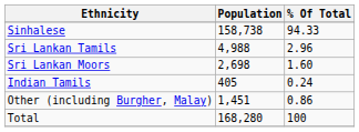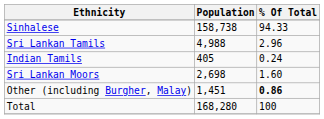 <table class="wikitable">
 <tr>
 <th>Ethnicity</th>
 <th>Population</th>
 <th>% Of Total</th>
 </tr>
 <tr>
 </tr>
 <tr>
 <td><a href='#'>Sinhalese</a></td>
 <td>158,738</td>
 <td>94.33</td>
 </tr>
 <tr>
 <td><a href='#'>Sri Lankan Tamils</a></td>
 <td>4,988</td>
 <td>2.96</td>
 </tr>
 <tr>
+<td><a href='#'>Indian Tamils</a></td>
+<td>405</td>
+<td>0.24</td>
+</tr>
+<tr>
 <td><a href='#'>Sri Lankan Moors</a></td>
 <td>2,698</td>
 <td>1.60</td>
 </tr>
 <tr>
-<td><a href='#'>Indian Tamils</a></td>
-<td>405</td>
-<td>0.24</td>
-</tr>
-<tr>
 <td>Other (including <a href='#'>Burgher</a>, <a href='#'>Malay</a>)</td>
 <td>1,451</td>
-<td>0.86</td>
+<td><strong>0.86</strong></td>
 </tr>
 <tr>
 <td>Total</td>
 <td>168,280</td>
 <td>100</td>
 </tr>
 <tr>
 </tr>
 </table>
